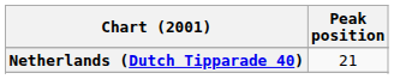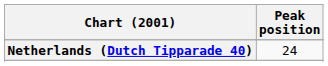 <table class="wikitable plainrowheaders sortable" style="text-align:center">
 <tr>
 <th>Chart (2001)</th>
 <th>Peak<br>position</th>
 </tr>
 <tr>
 </tr>
 <tr>
 <th scope="row">Netherlands (<a href='#'>Dutch Tipparade 40</a>)</th>
-<td>21</td>
+<td>24</td>
 </tr>
 <tr>
 </tr>
 <tr>
 </tr>
 <tr>
 </tr>
 <tr>
 </tr>
 <tr>
 </tr>
 </table>
